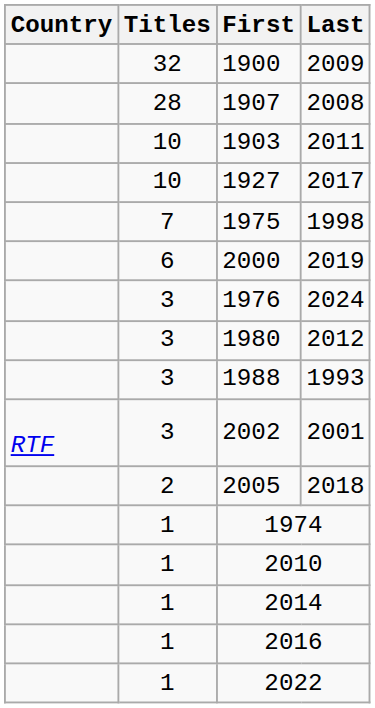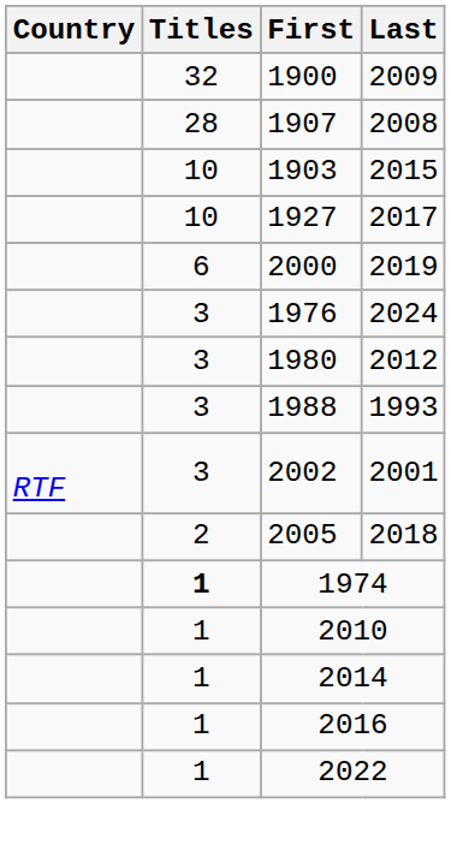 <table class="wikitable">
 <tr>
 <th>Country</th>
 <th>Titles</th>
 <th>First</th>
 <th>Last</th>
 </tr>
 <tr>
 <td></td>
 <td style="text-align:center;">32</td>
 <td>1900</td>
 <td>2009</td>
 </tr>
 <tr>
 <td><em></em><br></td>
 <td style="text-align:center;">28</td>
 <td>1907</td>
 <td>2008</td>
 </tr>
 <tr>
 <td><em></em><br></td>
 <td style="text-align:center;">10</td>
 <td>1903</td>
-<td>2011</td>
+<td>2015</td>
 </tr>
 <tr>
 <td></td>
 <td style="text-align:center;">10</td>
 <td>1927</td>
 <td>2017</td>
-</tr>
-<tr>
-<td></td>
-<td style="text-align:center;">7</td>
-<td>1975</td>
-<td>1998</td>
 </tr>
 <tr>
 <td></td>
 <td style="text-align:center;">6</td>
 <td>2000</td>
 <td>2019</td>
 </tr>
 <tr>
 <td></td>
 <td style="text-align:center;">3</td>
 <td>1976</td>
 <td>2024</td>
 </tr>
 <tr>
 <td><em></em><br></td>
 <td style="text-align:center;">3</td>
 <td>1980</td>
 <td>2012</td>
 </tr>
 <tr>
 <td><em></em><br></td>
 <td style="text-align:center;">3</td>
 <td>1988</td>
 <td>1993</td>
 </tr>
 <tr>
 <td><br> <em><a href='#'>RTF</a></em></td>
 <td style="text-align:center;">3</td>
 <td>2002</td>
 <td>2001</td>
 </tr>
 <tr>
 <td></td>
 <td style="text-align:center;">2</td>
 <td>2005</td>
 <td>2018</td>
 </tr>
 <tr>
 <td></td>
-<td style="text-align:center;">1</td>
+<td style="text-align:center;"><strong>1</strong></td>
 <td colspan="2" style="text-align:center;">1974</td>
 </tr>
 <tr>
 <td></td>
 <td style="text-align:center;">1</td>
 <td colspan="2" style="text-align:center;">2010</td>
 </tr>
 <tr>
 <td></td>
 <td style="text-align:center;">1</td>
 <td colspan="2" style="text-align:center;">2014</td>
 </tr>
 <tr>
 <td></td>
 <td style="text-align:center;">1</td>
 <td colspan="2" style="text-align:center;">2016</td>
 </tr>
 <tr>
 <td></td>
 <td style="text-align:center;">1</td>
 <td colspan="2" style="text-align:center;">2022</td>
 </tr>
 </table>
